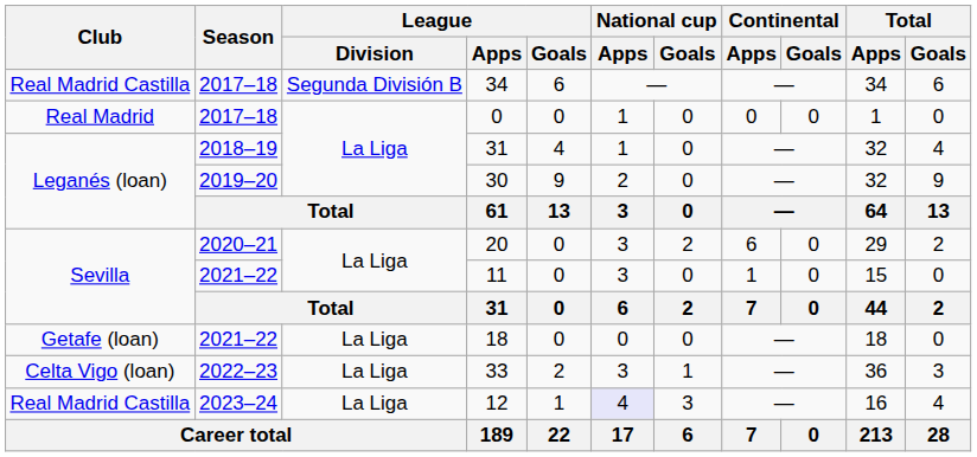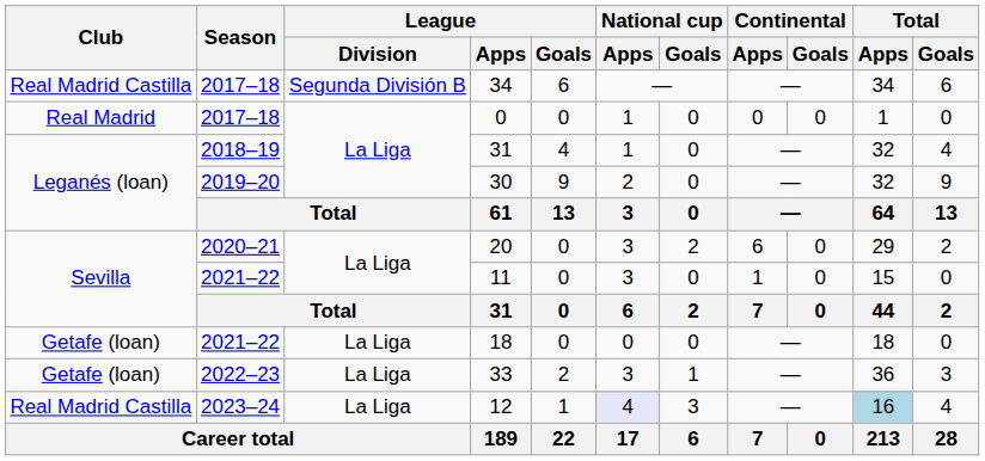 <table class="wikitable" style="text-align:center">
 <tr>
 <th rowspan="2">Club</th>
 <th rowspan="2">Season</th>
 <th colspan="3">League</th>
 <th colspan="2">National cup</th>
 <th colspan="2">Continental</th>
 <th colspan="2">Total</th>
 </tr>
 <tr>
 <th>Division</th>
 <th>Apps</th>
 <th>Goals</th>
 <th>Apps</th>
 <th>Goals</th>
 <th>Apps</th>
 <th>Goals</th>
 <th>Apps</th>
 <th>Goals</th>
 </tr>
 <tr>
 <td><a href='#'>Real Madrid Castilla</a></td>
 <td><a href='#'>2017–18</a></td>
 <td><a href='#'>Segunda División B</a></td>
 <td>34</td>
 <td>6</td>
 <td colspan="2">—</td>
 <td colspan="2">—</td>
 <td>34</td>
 <td>6</td>
 </tr>
 <tr>
 <td><a href='#'>Real Madrid</a></td>
 <td><a href='#'>2017–18</a></td>
 <td rowspan="3"><a href='#'>La Liga</a></td>
 <td>0</td>
 <td>0</td>
 <td>1</td>
 <td>0</td>
 <td>0</td>
 <td>0</td>
 <td>1</td>
 <td>0</td>
 </tr>
 <tr>
 <td rowspan="3"><a href='#'>Leganés</a> (loan)</td>
 <td><a href='#'>2018–19</a></td>
 <td>31</td>
 <td>4</td>
 <td>1</td>
 <td>0</td>
 <td colspan="2">—</td>
 <td>32</td>
 <td>4</td>
 </tr>
 <tr>
 <td><a href='#'>2019–20</a></td>
 <td>30</td>
 <td>9</td>
 <td>2</td>
 <td>0</td>
 <td colspan="2">—</td>
 <td>32</td>
 <td>9</td>
 </tr>
 <tr>
 <th colspan="2">Total</th>
 <th>61</th>
 <th>13</th>
 <th>3</th>
 <th>0</th>
 <th colspan="2">—</th>
 <th>64</th>
 <th>13</th>
 </tr>
 <tr>
 <td rowspan="3"><a href='#'>Sevilla</a></td>
 <td><a href='#'>2020–21</a></td>
 <td rowspan="2">La Liga</td>
 <td>20</td>
 <td>0</td>
 <td>3</td>
 <td>2</td>
 <td>6</td>
 <td>0</td>
 <td>29</td>
 <td>2</td>
 </tr>
 <tr>
 <td><a href='#'>2021–22</a></td>
 <td>11</td>
 <td>0</td>
 <td>3</td>
 <td>0</td>
 <td>1</td>
 <td>0</td>
 <td>15</td>
 <td>0</td>
 </tr>
 <tr>
 <th colspan="2">Total</th>
 <th>31</th>
 <th>0</th>
 <th>6</th>
 <th>2</th>
 <th>7</th>
 <th>0</th>
 <th>44</th>
 <th>2</th>
 </tr>
 <tr>
 <td><a href='#'>Getafe</a> (loan)</td>
 <td><a href='#'>2021–22</a></td>
 <td>La Liga</td>
 <td>18</td>
 <td>0</td>
 <td>0</td>
 <td>0</td>
 <td colspan="2">—</td>
 <td>18</td>
 <td>0</td>
 </tr>
 <tr>
-<td><a href='#'>Celta Vigo</a> (loan)</td>
+<td><a href='#'>Getafe</a> (loan)</td>
 <td><a href='#'>2022–23</a></td>
 <td>La Liga</td>
 <td>33</td>
 <td>2</td>
 <td>3</td>
 <td>1</td>
 <td colspan="2">—</td>
 <td>36</td>
 <td>3</td>
 </tr>
 <tr>
 <td><a href='#'>Real Madrid Castilla</a></td>
 <td><a href='#'>2023–24</a></td>
 <td>La Liga</td>
 <td>12</td>
 <td>1</td>
 <td style="background: lavender;">4</td>
 <td>3</td>
 <td colspan="2">—</td>
-<td>16</td>
+<td style="background: lightblue;">16</td>
 <td>4</td>
 </tr>
 <tr>
 <th colspan="3">Career total</th>
 <th>189</th>
 <th>22</th>
 <th>17</th>
 <th>6</th>
 <th>7</th>
 <th>0</th>
 <th>213</th>
 <th>28</th>
 </tr>
 </table>
